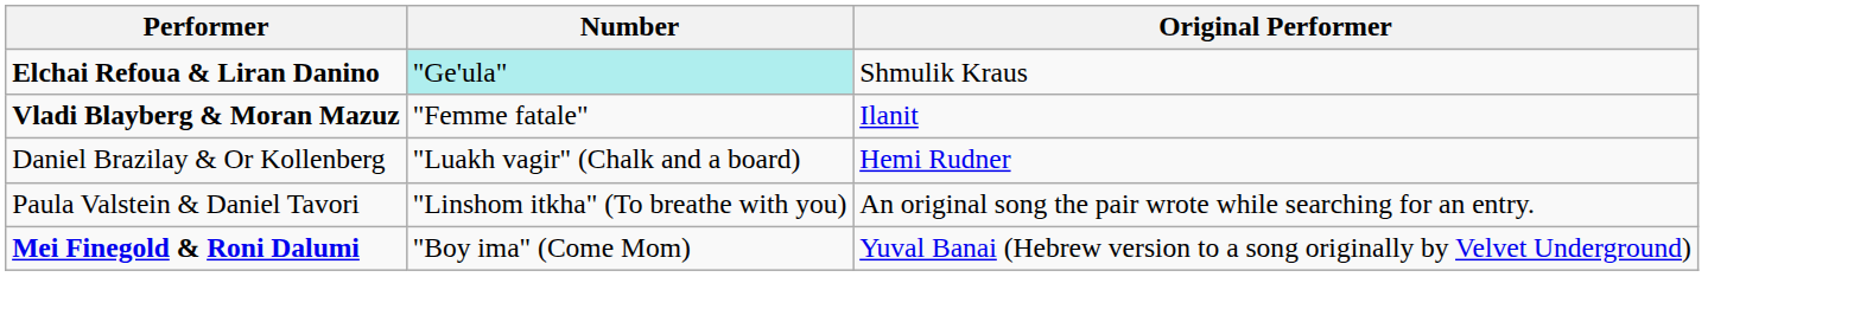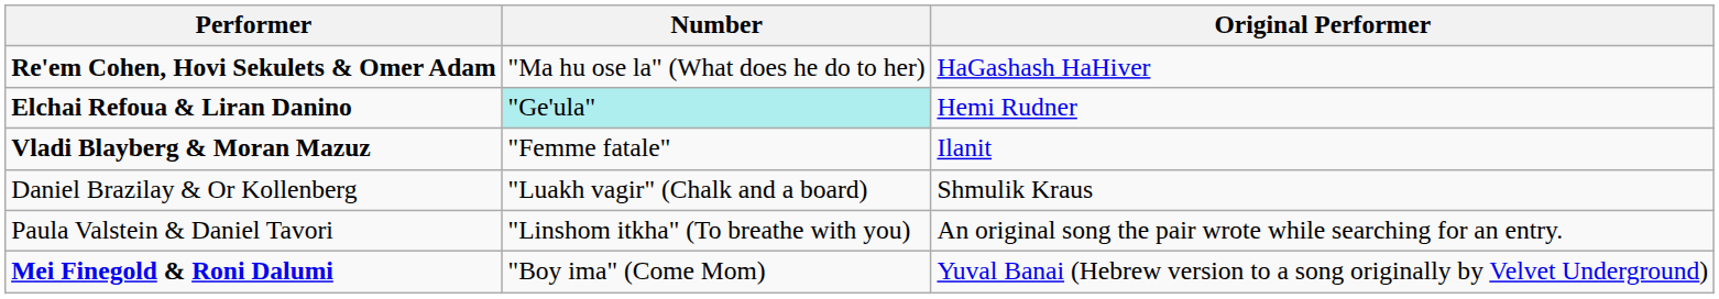 <table class="wikitable">
 <tr>
 <th>Performer</th>
 <th>Number</th>
 <th>Original Performer</th>
 </tr>
 <tr>
+<td><strong>Re'em Cohen, Hovi Sekulets & Omer Adam</strong></td>
+<td>"Ma hu ose la" (What does he do to her)</td>
+<td><a href='#'>HaGashash HaHiver</a></td>
+</tr>
+<tr>
 <td><strong>Elchai Refoua & Liran Danino</strong></td>
 <td style="background: paleturquoise;">"Ge'ula"</td>
-<td>Shmulik Kraus</td>
+<td><a href='#'>Hemi Rudner</a></td>
 </tr>
 <tr>
 <td><strong>Vladi Blayberg & Moran Mazuz</strong></td>
 <td>"Femme fatale"</td>
 <td><a href='#'>Ilanit</a></td>
 </tr>
 <tr>
 <td>Daniel Brazilay & Or Kollenberg</td>
 <td>"Luakh vagir" (Chalk and a board)</td>
-<td><a href='#'>Hemi Rudner</a></td>
+<td>Shmulik Kraus</td>
 </tr>
 <tr>
 <td>Paula Valstein & Daniel Tavori</td>
 <td>"Linshom itkha" (To breathe with you)</td>
 <td>An original song the pair wrote while searching for an entry.</td>
 </tr>
 <tr>
 <td><strong><a href='#'>Mei Finegold</a> & <a href='#'>Roni Dalumi</a></strong></td>
 <td>"Boy ima" (Come Mom)</td>
 <td><a href='#'>Yuval Banai</a> (Hebrew version to a song originally by <a href='#'>Velvet Underground</a>)</td>
 </tr>
 </table>
